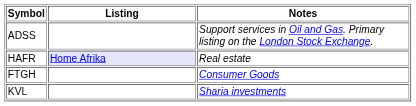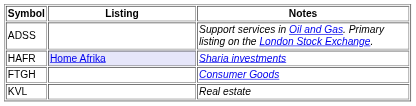 <table border="1" cellpadding="2">
 <tr>
 <th width="50">Symbol</th>
 <th width="225">Listing</th>
 <th width="325">Notes</th>
 </tr>
 <tr>
 <td>ADSS</td>
 <td></td>
 <td><em>Support services in <a href='#'>Oil and Gas</a>. Primary listing on the <a href='#'>London Stock Exchange</a>.</em></td>
 </tr>
 <tr>
 <td>HAFR</td>
 <td style="background: lavender;"><a href='#'>Home Afrika</a></td>
-<td><em>Real estate</em></td>
+<td><em><a href='#'>Sharia investments</a></em></td>
 </tr>
 <tr>
 <td>FTGH</td>
 <td></td>
 <td><em><a href='#'>Consumer Goods</a></em></td>
 </tr>
 <tr>
 <td>KVL</td>
 <td></td>
-<td><em><a href='#'>Sharia investments</a></em></td>
+<td><em>Real estate</em></td>
 </tr>
 </table>
